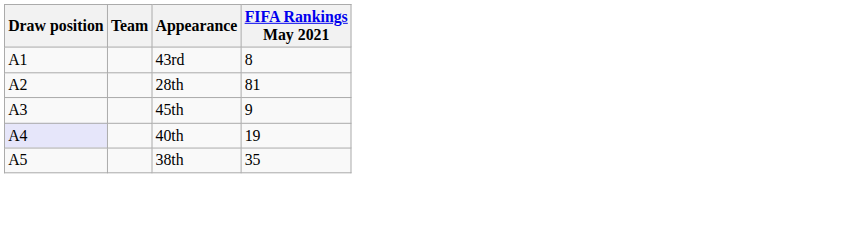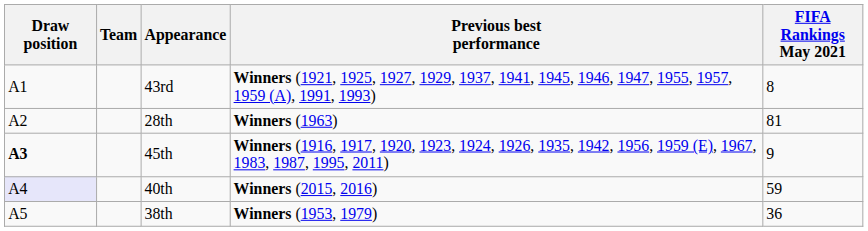 <table class="wikitable sortable">
 <tr>
 <th>Draw position</th>
 <th>Team</th>
 <th data-sort-type="number">Appearance</th>
+<th>Previous best<br>performance</th>
 <th><a href='#'>FIFA Rankings</a><br>May 2021</th>
 </tr>
 <tr>
 <td>A1</td>
 <td style=white-space:nowrap></td>
 <td>43rd</td>
+<td data-sort-value="1.2"><strong>Winners</strong> (<a href='#'>1921</a>, <a href='#'>1925</a>, <a href='#'>1927</a>, <a href='#'>1929</a>, <a href='#'>1937</a>, <a href='#'>1941</a>, <a href='#'>1945</a>, <a href='#'>1946</a>, <a href='#'>1947</a>, <a href='#'>1955</a>, <a href='#'>1957</a>, <a href='#'>1959 (A)</a>, <a href='#'>1991</a>, <a href='#'>1993</a>)</td>
 <td>8</td>
 </tr>
 <tr>
 <td>A2</td>
 <td style=white-space:nowrap></td>
 <td>28th</td>
+<td data-sort-value="1.4"><strong>Winners</strong> (<a href='#'>1963</a>)</td>
 <td>81</td>
 </tr>
 <tr>
-<td>A3</td>
+<td><strong>A3</strong></td>
 <td style=white-space:nowrap></td>
 <td>45th</td>
+<td data-sort-value="1.1"><strong>Winners</strong> (<a href='#'>1916</a>, <a href='#'>1917</a>, <a href='#'>1920</a>, <a href='#'>1923</a>, <a href='#'>1924</a>, <a href='#'>1926</a>, <a href='#'>1935</a>, <a href='#'>1942</a>, <a href='#'>1956</a>, <a href='#'>1959 (E)</a>, <a href='#'>1967</a>, <a href='#'>1983</a>, <a href='#'>1987</a>, <a href='#'>1995</a>, <a href='#'>2011</a>)</td>
 <td>9</td>
 </tr>
 <tr>
 <td style="background: lavender;">A4</td>
 <td style=white-space:nowrap></td>
 <td>40th</td>
-<td>19</td>
+<td data-sort-value="1.32"><strong>Winners</strong> (<a href='#'>2015</a>, <a href='#'>2016</a>)</td>
+<td>59</td>
 </tr>
 <tr>
 <td>A5</td>
 <td style=white-space:nowrap></td>
 <td>38th</td>
-<td>35</td>
+<td data-sort-value="1.31"><strong>Winners</strong> (<a href='#'>1953</a>, <a href='#'>1979</a>)</td>
+<td>36</td>
 </tr>
 </table>
